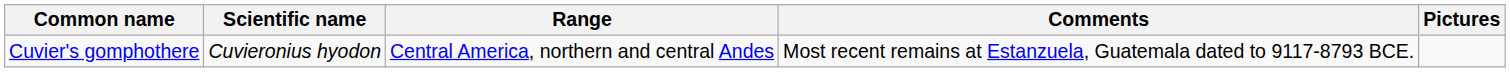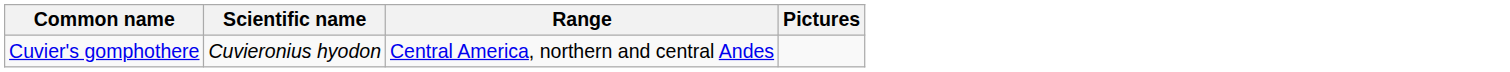 <table class="wikitable">
 <tr>
 <th>Common name</th>
 <th>Scientific name</th>
 <th>Range</th>
-<th class="unsortable">Comments</th>
 <th class="unsortable">Pictures</th>
 </tr>
 <tr>
 <td><a href='#'>Cuvier's gomphothere</a></td>
 <td><em>Cuvieronius hyodon</em></td>
 <td><a href='#'>Central America</a>, northern and central <a href='#'>Andes</a></td>
-<td>Most recent remains at <a href='#'>Estanzuela</a>, Guatemala dated to 9117-8793 BCE.</td>
 <td></td>
 </tr>
 </table>
